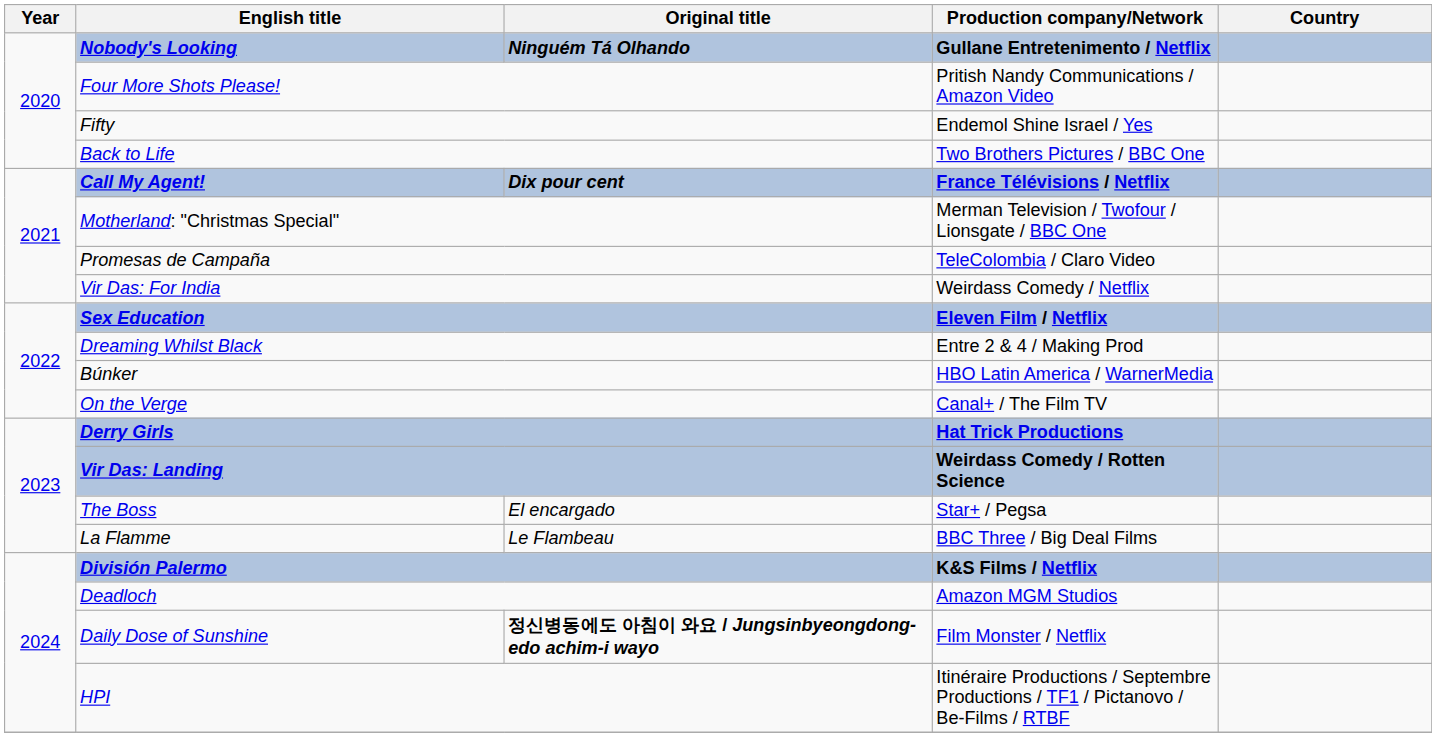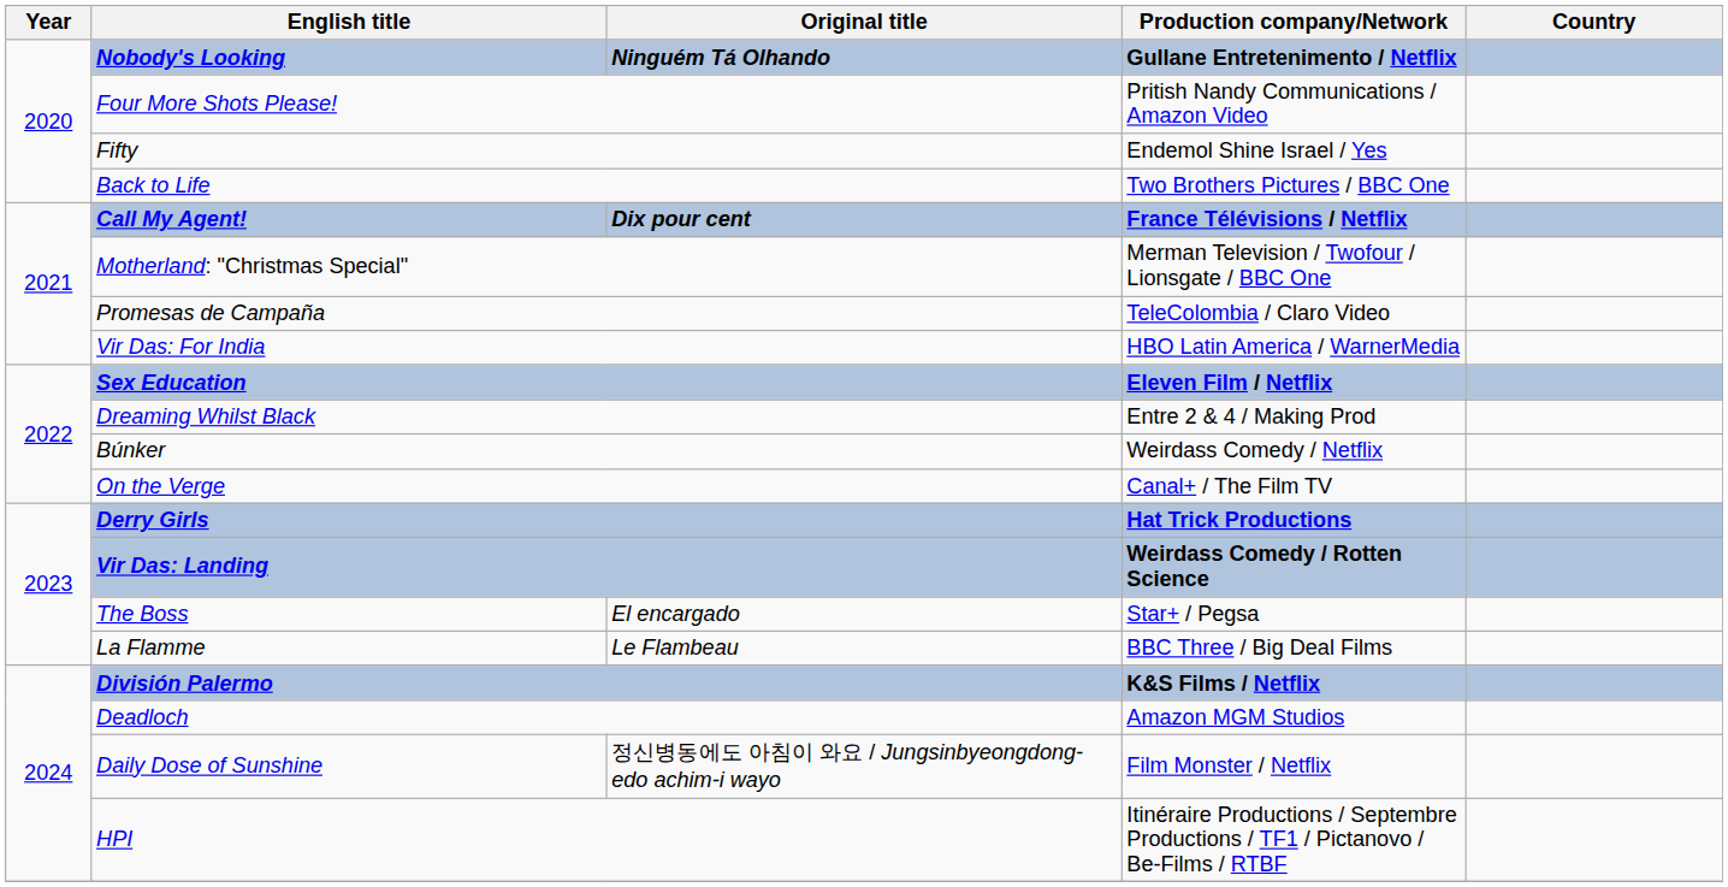 <table class="wikitable" width="100%" border="1" cellpadding="5" cellspacing="0">
 <tr>
 <th width=5%>Year</th>
 <th width=30%>English title</th>
 <th width=30%>Original title</th>
 <th width=20%><strong>Production company/Network</strong></th>
 <th width=15%><strong>Country</strong></th>
 </tr>
 <tr>
 <td rowspan="4" style="text-align:center;"><a href='#'>2020</a><br></td>
 <td style="background:#B0C4DE;"><strong><em><a href='#'>Nobody's Looking</a></em></strong></td>
 <td style="background:#B0C4DE;"><strong><em>Ninguém Tá Olhando</em></strong></td>
 <td style="background:#B0C4DE;"><strong>Gullane Entretenimento / <a href='#'>Netflix</a></strong></td>
 <td style="background:#B0C4DE;"><strong></strong></td>
 </tr>
 <tr>
 <td colspan="2"><em><a href='#'>Four More Shots Please!</a></em></td>
 <td>Pritish Nandy Communications / <a href='#'>Amazon Video</a></td>
 <td></td>
 </tr>
 <tr>
 <td colspan="2"><em>Fifty</em></td>
 <td>Endemol Shine Israel / <a href='#'>Yes</a></td>
 <td></td>
 </tr>
 <tr>
 <td colspan="2"><em><a href='#'>Back to Life</a></em></td>
 <td><a href='#'>Two Brothers Pictures</a> /  <a href='#'>BBC One</a></td>
 <td></td>
 </tr>
 <tr>
 <td rowspan="4" style="text-align:center;"><a href='#'>2021</a><br></td>
 <td style="background:#B0C4DE;"><strong><em><a href='#'>Call My Agent!</a></em></strong></td>
 <td style="background:#B0C4DE;"><strong><em>Dix pour cent</em></strong></td>
 <td style="background:#B0C4DE;"><strong><a href='#'>France Télévisions</a> / <a href='#'>Netflix</a></strong></td>
 <td style="background:#B0C4DE;"><strong></strong></td>
 </tr>
 <tr>
 <td colspan="2"><em><a href='#'>Motherland</a></em>: "Christmas Special"</td>
 <td>Merman Television / <a href='#'>Twofour</a> / Lionsgate / <a href='#'>BBC One</a></td>
 <td></td>
 </tr>
 <tr>
 <td colspan="2"><em>Promesas de Campaña</em></td>
 <td><a href='#'>TeleColombia</a> / Claro Video</td>
 <td></td>
 </tr>
 <tr>
 <td colspan="2"><em><a href='#'>Vir Das: For India</a></em></td>
-<td>Weirdass Comedy / <a href='#'>Netflix</a></td>
+<td><a href='#'>HBO Latin America</a> / <a href='#'>WarnerMedia</a></td>
 <td></td>
 </tr>
 <tr>
 <td rowspan="4" style="text-align:center;"><a href='#'>2022</a><br></td>
 <td colspan="2" style="background:#B0C4DE;"><strong><em><a href='#'>Sex Education</a></em></strong></td>
 <td style="background:#B0C4DE;"><strong><a href='#'>Eleven Film</a> / <a href='#'>Netflix</a></strong></td>
 <td style="background:#B0C4DE;"><strong></strong></td>
 </tr>
 <tr>
 <td colspan="2"><em><a href='#'>Dreaming Whilst Black</a></em></td>
 <td>Entre 2 & 4 / Making Prod</td>
 <td></td>
 </tr>
 <tr>
 <td colspan="2"><em>Búnker</em></td>
-<td><a href='#'>HBO Latin America</a> / <a href='#'>WarnerMedia</a></td>
+<td>Weirdass Comedy / <a href='#'>Netflix</a></td>
 <td></td>
 </tr>
 <tr>
 <td colspan="2"><em><a href='#'>On the Verge</a></em></td>
 <td><a href='#'>Canal+</a> / The Film TV</td>
 <td></td>
 </tr>
 <tr>
 <td rowspan="4" style="text-align:center;"><a href='#'>2023</a><br></td>
 <td style="background:#B0C4DE;" colspan="2"><strong><em><a href='#'>Derry Girls</a></em></strong></td>
 <td style="background:#B0C4DE;"><strong><a href='#'>Hat Trick Productions</a></strong></td>
 <td style="background:#B0C4DE;"><strong></strong></td>
 </tr>
 <tr>
 <td colspan="2" style="background:#B0C4DE;"><strong><em><a href='#'>Vir Das: Landing</a></em></strong></td>
 <td style="background:#B0C4DE;"><strong>Weirdass Comedy / Rotten Science</strong></td>
 <td style="background:#B0C4DE;"><strong></strong></td>
 </tr>
 <tr>
 <td><em><a href='#'>The Boss</a></em></td>
 <td><em>El encargado</em></td>
 <td><a href='#'>Star+</a> / Pegsa</td>
 <td></td>
 </tr>
 <tr>
 <td><em>La Flamme</em></td>
 <td><em>Le Flambeau</em></td>
 <td><a href='#'>BBC Three</a> / Big Deal Films</td>
 <td></td>
 </tr>
 <tr>
 <td rowspan="4" style="text-align:center;"><a href='#'>2024</a><br></td>
 <td colspan="2" style="background:#B0C4DE;"><strong><em><a href='#'>División Palermo</a></em></strong></td>
 <td style="background:#B0C4DE;"><strong>K&S Films / <a href='#'>Netflix</a></strong></td>
 <td style="background:#B0C4DE;"><strong></strong></td>
 </tr>
 <tr>
 <td colspan="2"><em><a href='#'>Deadloch</a></em></td>
 <td><a href='#'>Amazon MGM Studios</a></td>
 <td></td>
 </tr>
 <tr>
 <td><em><a href='#'>Daily Dose of Sunshine</a></em></td>
-<td><strong>정신병동에도 아침이 와요 / <em>Jungsinbyeongdong-edo achim-i wayo</em></strong></td>
+<td>정신병동에도 아침이 와요 / <em>Jungsinbyeongdong-edo achim-i wayo</em></td>
 <td><a href='#'>Film Monster</a> / <a href='#'>Netflix</a></td>
 <td></td>
 </tr>
 <tr>
 <td colspan="2"><em><a href='#'>HPI</a></em></td>
 <td>Itinéraire Productions / Septembre Productions / <a href='#'>TF1</a> / Pictanovo / Be-Films / <a href='#'>RTBF</a></td>
 <td></td>
 </tr>
 <tr>
 </tr>
 </table>
